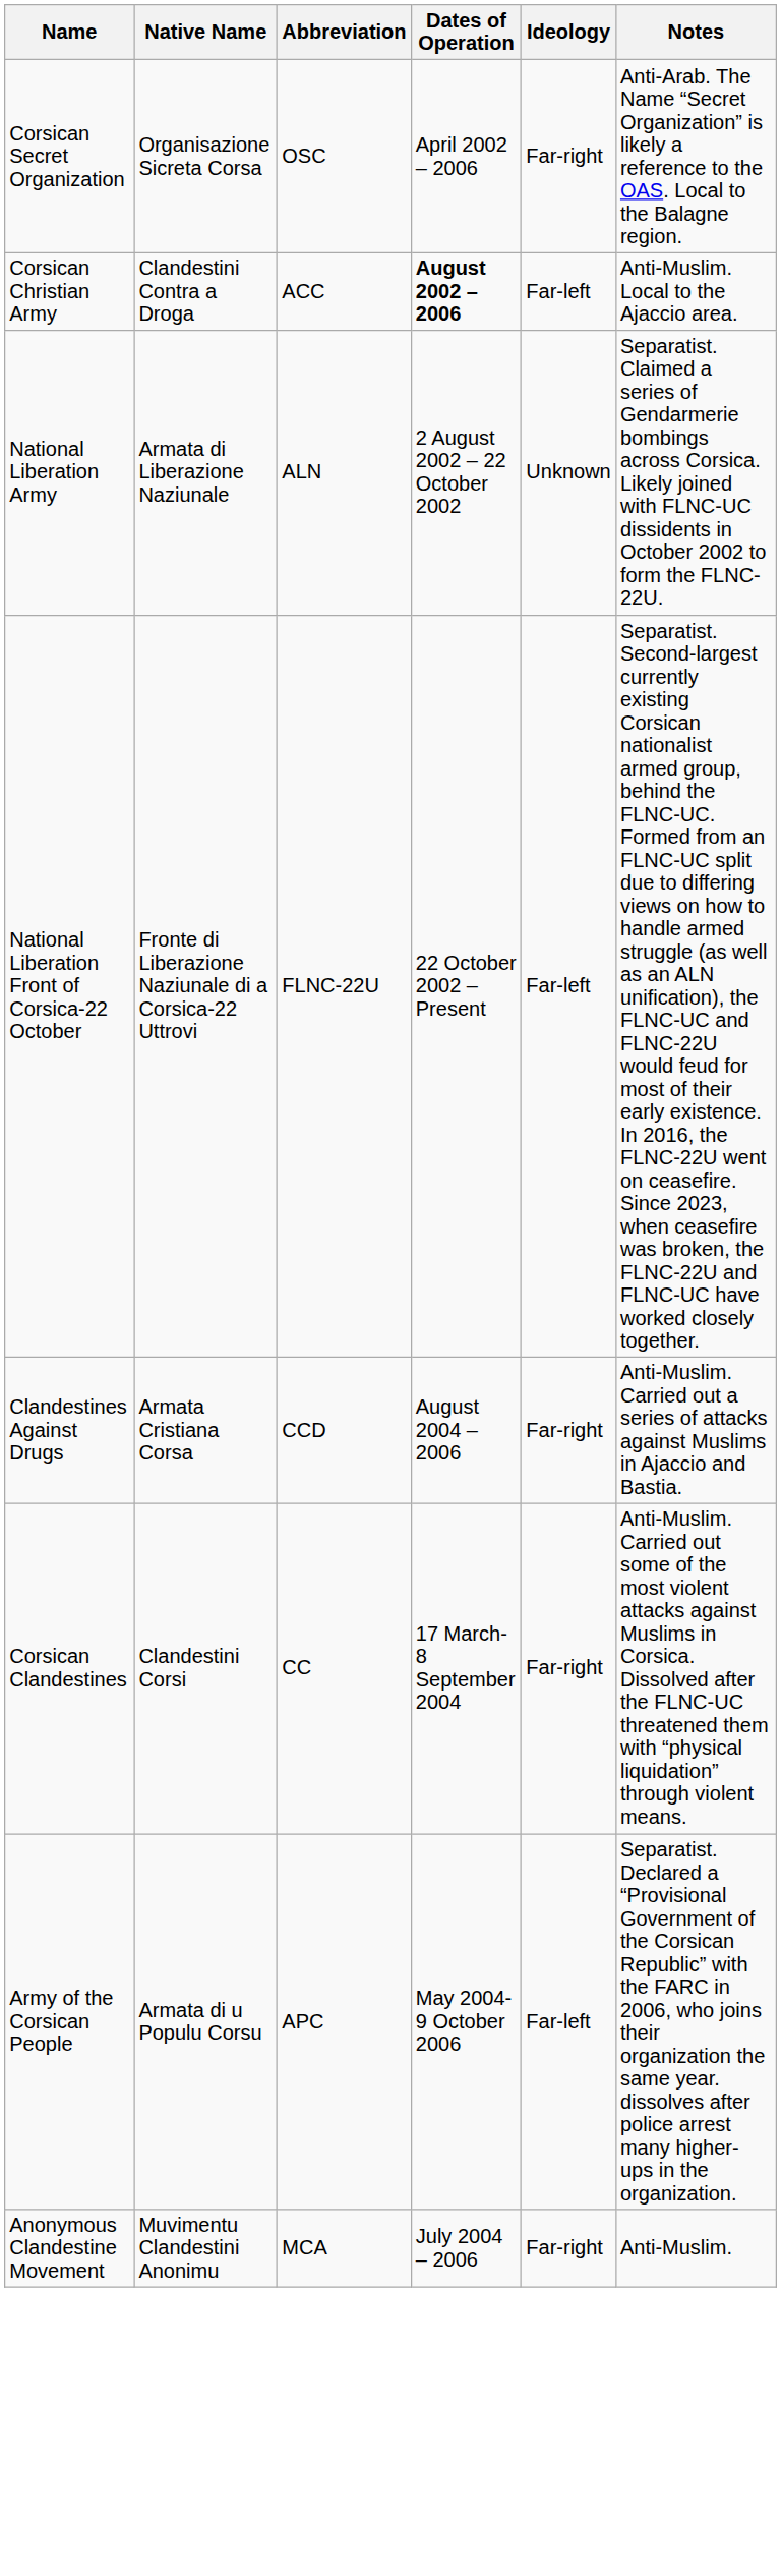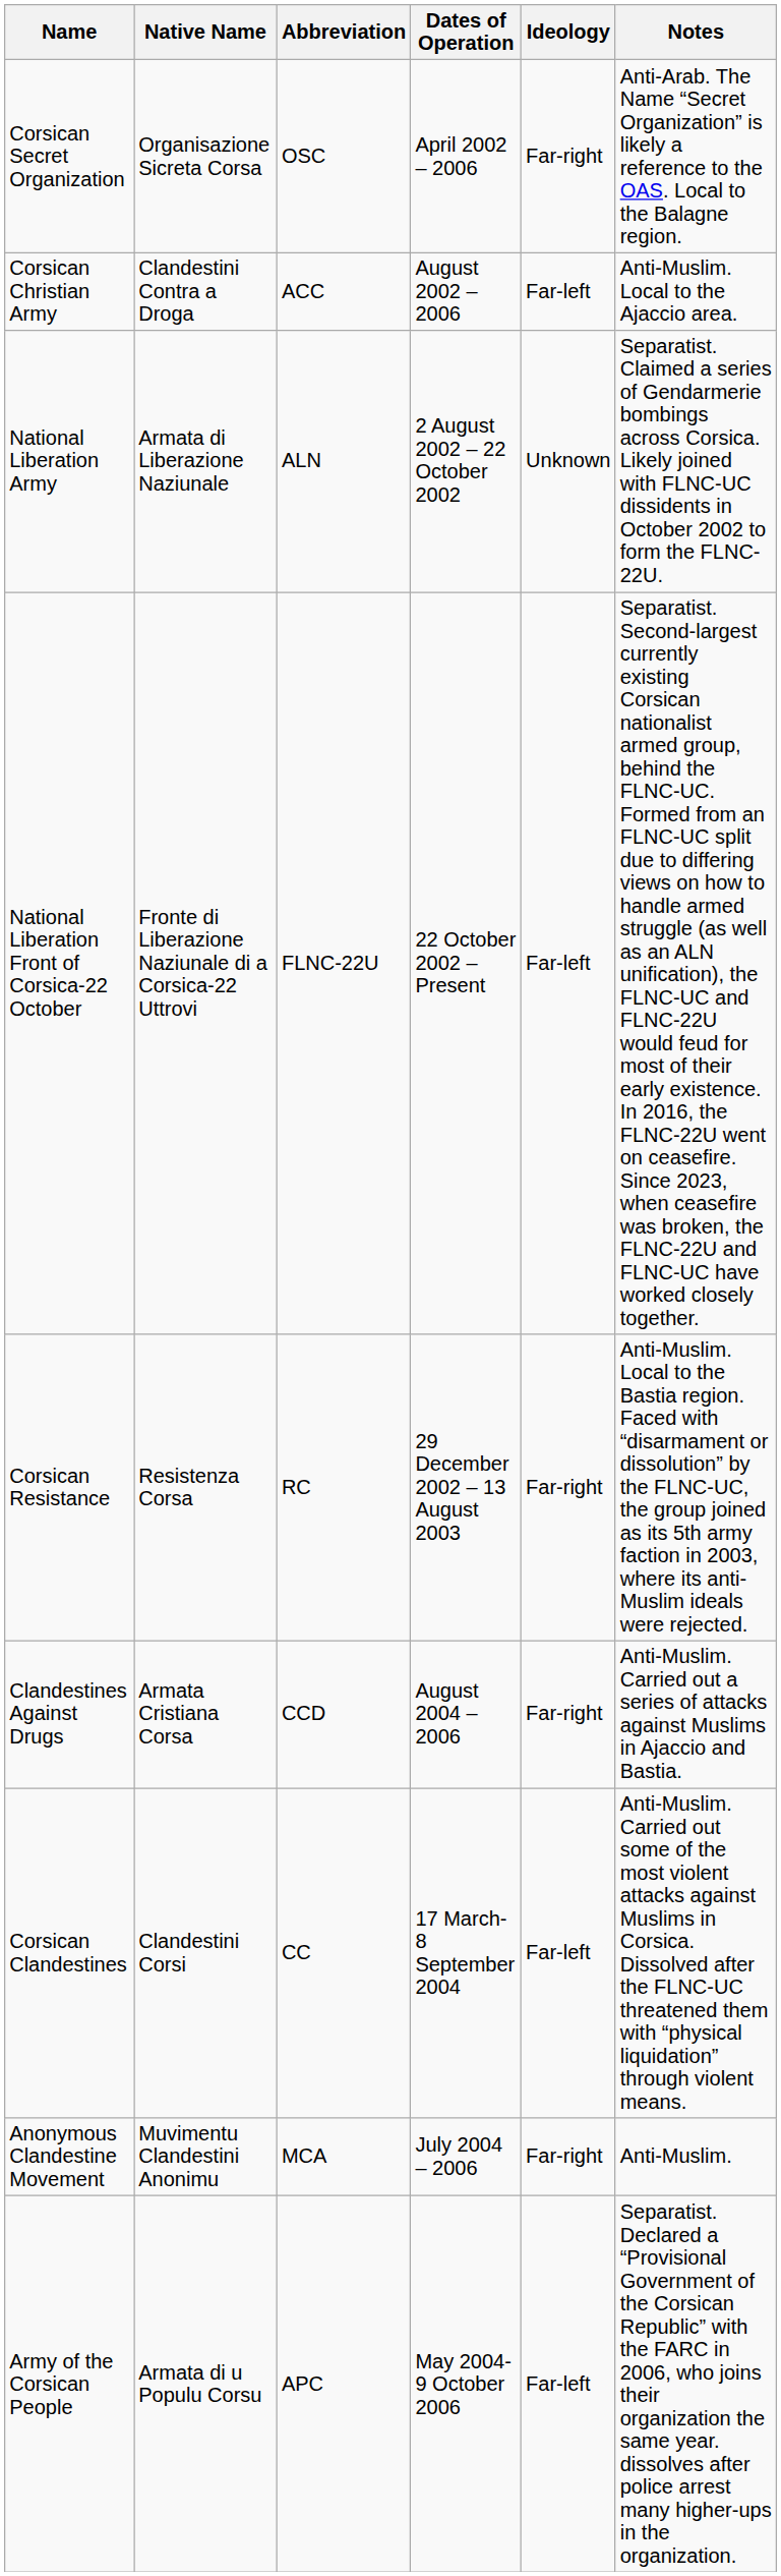 <table class="wikitable">
 <tr>
 <th>Name</th>
 <th>Native Name</th>
 <th>Abbreviation</th>
 <th>Dates of Operation</th>
 <th>Ideology</th>
 <th>Notes</th>
 </tr>
 <tr>
 <td>Corsican Secret Organization</td>
 <td>Organisazione Sicreta Corsa</td>
 <td>OSC</td>
 <td>April 2002 – 2006</td>
 <td>Far-right</td>
 <td>Anti-Arab. The Name “Secret Organization” is likely a reference to the <a href='#'>OAS</a>. Local to the Balagne region.</td>
 </tr>
 <tr>
 <td>Corsican Christian Army</td>
 <td>Clandestini Contra a Droga</td>
 <td>ACC</td>
-<td><strong>August 2002 – 2006</strong></td>
+<td>August 2002 – 2006</td>
 <td>Far-left</td>
 <td>Anti-Muslim. Local to the Ajaccio area.</td>
 </tr>
 <tr>
 <td>National Liberation Army</td>
 <td>Armata di Liberazione Naziunale</td>
 <td>ALN</td>
 <td>2 August 2002 – 22 October 2002</td>
 <td>Unknown</td>
 <td>Separatist. Claimed a series of Gendarmerie bombings across Corsica. Likely joined with FLNC-UC dissidents in October 2002 to form the FLNC-22U.</td>
 </tr>
 <tr>
 <td>National Liberation Front of Corsica-22 October</td>
 <td>Fronte di Liberazione Naziunale di a Corsica-22 Uttrovi</td>
 <td>FLNC-22U</td>
 <td>22 October 2002 – Present</td>
 <td>Far-left</td>
 <td>Separatist. Second-largest currently existing Corsican nationalist armed group, behind the FLNC-UC. Formed from an FLNC-UC split due to differing views on how to handle armed struggle (as well as an ALN unification), the FLNC-UC and FLNC-22U would feud for most of their early existence. In 2016, the FLNC-22U went on ceasefire. Since 2023, when ceasefire was broken, the FLNC-22U and FLNC-UC have worked closely together.</td>
 </tr>
 <tr>
+<td>Corsican Resistance</td>
+<td>Resistenza Corsa</td>
+<td>RC</td>
+<td>29 December 2002 – 13 August 2003</td>
+<td>Far-right</td>
+<td>Anti-Muslim. Local to the Bastia region. Faced with “disarmament or dissolution” by the FLNC-UC, the group joined as its 5th army faction in 2003,  where its anti-Muslim ideals were rejected.</td>
+</tr>
+<tr>
 <td>Clandestines Against Drugs</td>
 <td>Armata Cristiana Corsa</td>
 <td>CCD</td>
 <td>August 2004 – 2006</td>
 <td>Far-right</td>
 <td>Anti-Muslim. Carried out a series of attacks against Muslims in Ajaccio and Bastia.</td>
 </tr>
 <tr>
 <td>Corsican Clandestines</td>
 <td>Clandestini Corsi</td>
 <td>CC</td>
 <td>17 March-8 September 2004</td>
+<td>Far-left</td>
+<td>Anti-Muslim. Carried out some of the most violent attacks against Muslims in Corsica. Dissolved after the FLNC-UC threatened them with “physical liquidation” through violent means.</td>
+</tr>
+<tr>
+<td>Anonymous Clandestine Movement</td>
+<td>Muvimentu Clandestini Anonimu</td>
+<td>MCA</td>
+<td>July 2004 – 2006</td>
 <td>Far-right</td>
-<td>Anti-Muslim. Carried out some of the most violent attacks against Muslims in Corsica. Dissolved after the FLNC-UC threatened them with “physical liquidation” through violent means.</td>
+<td>Anti-Muslim.</td>
 </tr>
 <tr>
 <td>Army of the Corsican People</td>
 <td>Armata di u Populu Corsu</td>
 <td>APC</td>
 <td>May 2004-9 October 2006</td>
 <td>Far-left</td>
 <td>Separatist. Declared a “Provisional Government of the Corsican Republic” with the FARC in 2006, who joins their organization the same year. dissolves after police arrest many higher-ups in the organization.</td>
 </tr>
-<tr>
-<td>Anonymous Clandestine Movement</td>
-<td>Muvimentu Clandestini Anonimu</td>
-<td>MCA</td>
-<td>July 2004 – 2006</td>
-<td>Far-right</td>
-<td>Anti-Muslim.</td>
-</tr>
 </table>
